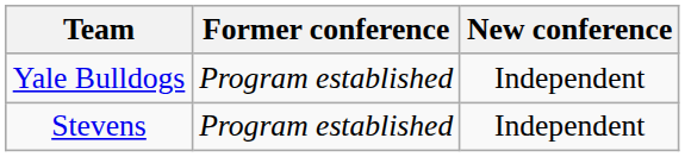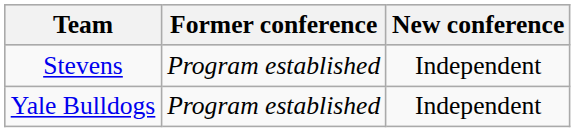 <table class="wikitable">
 <tr>
 <th>Team</th>
 <th>Former conference</th>
 <th>New conference</th>
 </tr>
 <tr style="text-align:center;">
+<td><a href='#'>Stevens</a></td>
+<td><em>Program established</em></td>
+<td>Independent</td>
+</tr>
+<tr style="text-align:center;">
 <td><a href='#'>Yale Bulldogs</a></td>
 <td><em>Program established</em></td>
 <td>Independent</td>
 </tr>
-<tr style="text-align:center;">
-<td><a href='#'>Stevens</a></td>
-<td><em>Program established</em></td>
-<td>Independent</td>
-</tr>
 </table>
